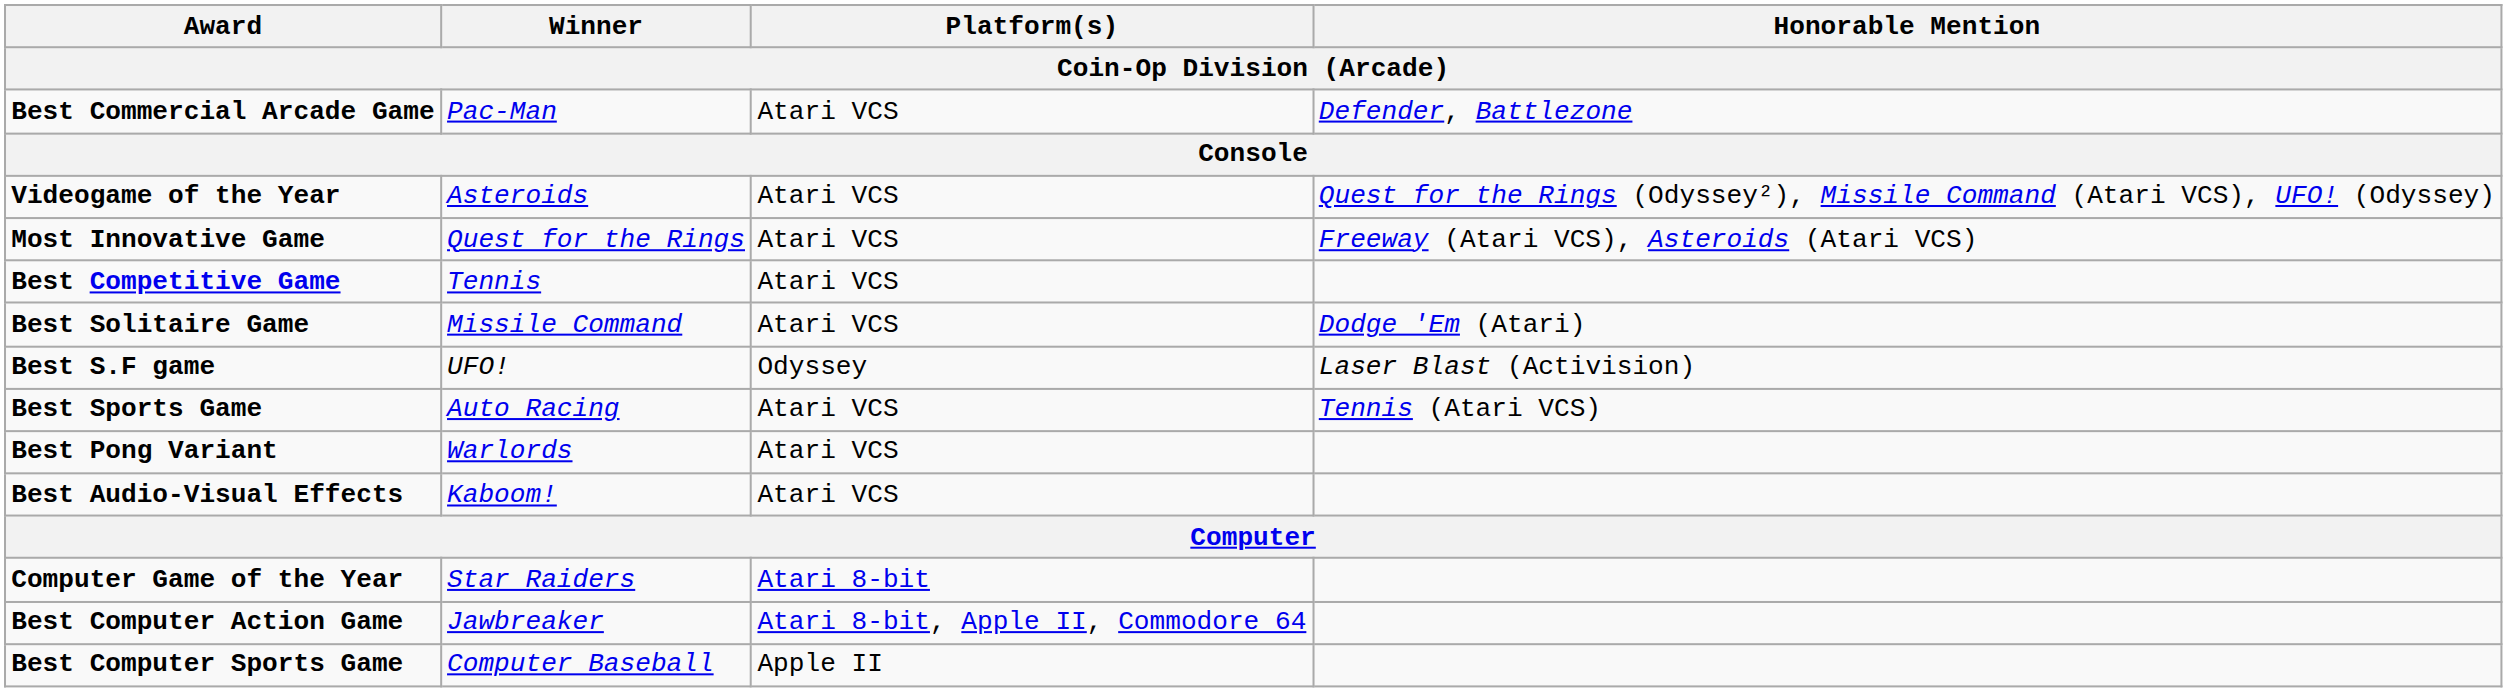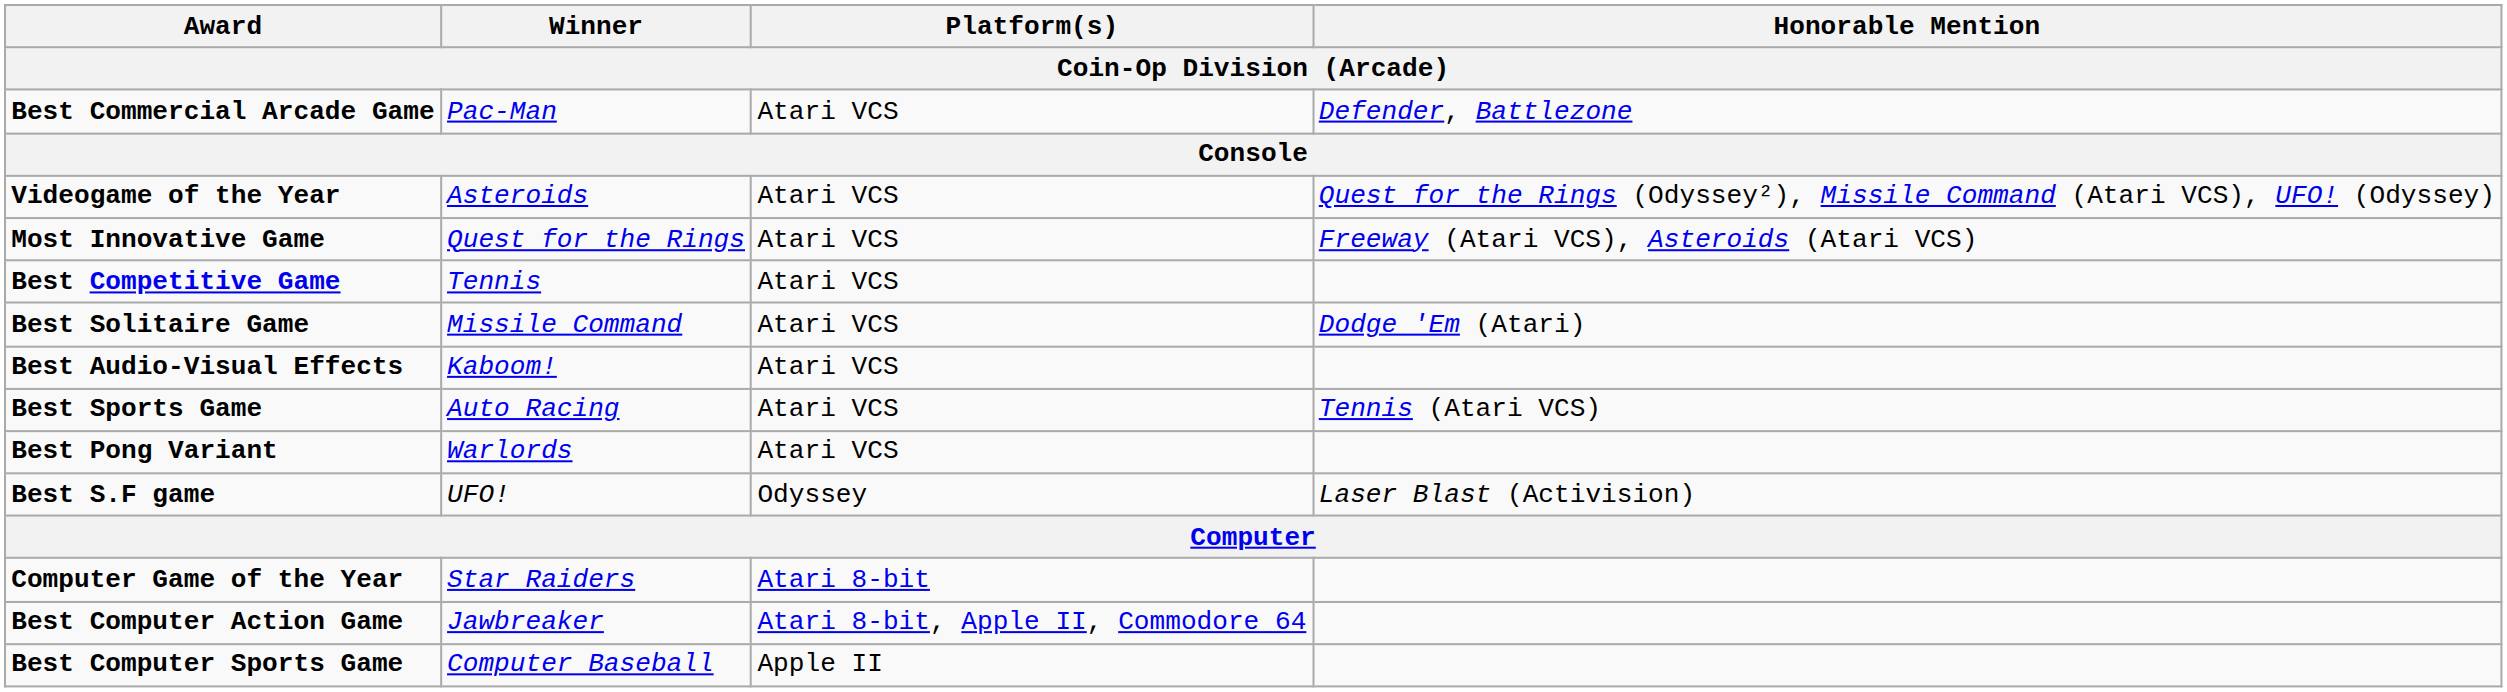 <table class="wikitable" border="1">
 <tr>
 <th>Award</th>
 <th>Winner</th>
 <th>Platform(s)</th>
 <th>Honorable Mention</th>
 </tr>
 <tr>
 <th colspan="4">Coin-Op Division (Arcade)</th>
 </tr>
 <tr>
 <td><strong>Best Commercial Arcade Game</strong></td>
 <td><em><a href='#'>Pac-Man</a></em></td>
 <td>Atari VCS</td>
 <td><em><a href='#'>Defender</a></em>, <em><a href='#'>Battlezone</a></em></td>
 </tr>
 <tr>
 <th colspan="4">Console</th>
 </tr>
 <tr>
 <td><strong>Videogame of the Year</strong></td>
 <td><em><a href='#'>Asteroids</a></em></td>
 <td>Atari VCS</td>
 <td><em><a href='#'>Quest for the Rings</a></em> (Odyssey²), <em><a href='#'>Missile Command</a></em> (Atari VCS), <em><a href='#'>UFO!</a></em> (Odyssey)</td>
 </tr>
 <tr>
 <td><strong>Most Innovative Game</strong></td>
 <td><em><a href='#'>Quest for the Rings</a></em></td>
 <td>Atari VCS</td>
 <td><em><a href='#'>Freeway</a></em> (Atari VCS), <em><a href='#'>Asteroids</a></em> (Atari VCS)</td>
 </tr>
 <tr>
 <td><strong>Best <a href='#'>Competitive Game</a></strong></td>
 <td><em><a href='#'>Tennis</a></em></td>
 <td>Atari VCS</td>
 <td></td>
 </tr>
 <tr>
 <td><strong>Best Solitaire Game</strong></td>
 <td><em><a href='#'>Missile Command</a></em></td>
 <td>Atari VCS</td>
 <td><em><a href='#'>Dodge 'Em</a></em> (Atari)</td>
 </tr>
 <tr>
-<td><strong>Best S.F game</strong></td>
-<td><em>UFO!</em></td>
-<td>Odyssey</td>
-<td><em>Laser Blast</em> (Activision)</td>
+<td><strong>Best Audio-Visual Effects</strong></td>
+<td><em><a href='#'>Kaboom!</a></em></td>
+<td>Atari VCS</td>
+<td></td>
 </tr>
 <tr>
 <td><strong>Best Sports Game</strong></td>
 <td><em><a href='#'>Auto Racing</a></em></td>
 <td>Atari VCS</td>
 <td><em><a href='#'>Tennis</a></em> (Atari VCS)</td>
 </tr>
 <tr>
 <td><strong>Best Pong Variant</strong></td>
 <td><em><a href='#'>Warlords</a></em></td>
 <td>Atari VCS</td>
 <td></td>
 </tr>
 <tr>
-<td><strong>Best Audio-Visual Effects</strong></td>
-<td><em><a href='#'>Kaboom!</a></em></td>
-<td>Atari VCS</td>
-<td></td>
+<td><strong>Best S.F game</strong></td>
+<td><em>UFO!</em></td>
+<td>Odyssey</td>
+<td><em>Laser Blast</em> (Activision)</td>
 </tr>
 <tr>
 <th colspan="4"><a href='#'>Computer</a></th>
 </tr>
 <tr>
 <td><strong>Computer Game of the Year</strong></td>
 <td><em><a href='#'>Star Raiders</a></em></td>
 <td><a href='#'>Atari 8-bit</a></td>
 <td></td>
 </tr>
 <tr>
 <td><strong>Best Computer Action Game</strong></td>
 <td><em><a href='#'>Jawbreaker</a></em></td>
 <td><a href='#'>Atari 8-bit</a>, <a href='#'>Apple II</a>, <a href='#'>Commodore 64</a></td>
 <td></td>
 </tr>
 <tr>
 <td><strong>Best Computer Sports Game</strong></td>
 <td><em><a href='#'>Computer Baseball</a></em></td>
 <td>Apple II</td>
 <td></td>
 </tr>
 </table>
